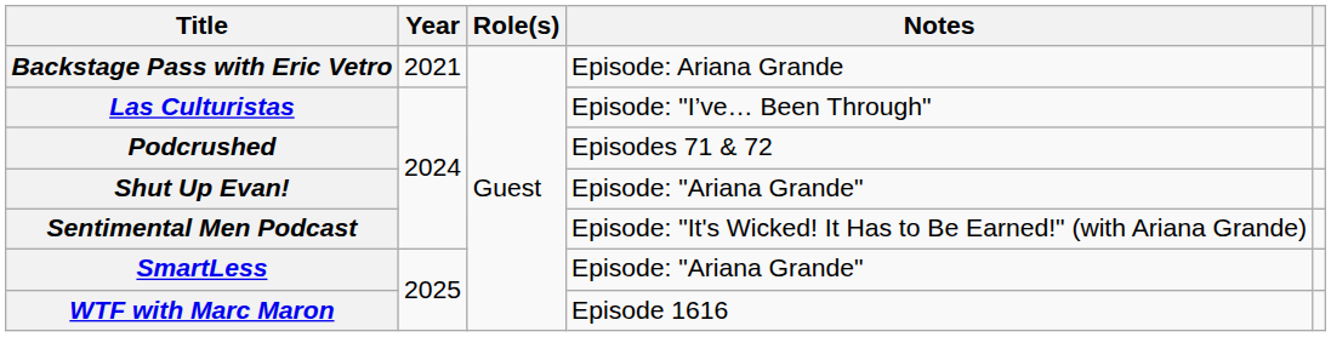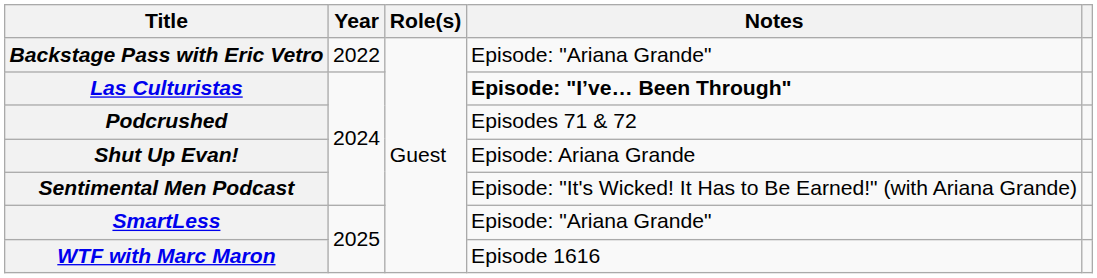 <table class="wikitable plainrowheaders sortable">
 <tr>
 <th scope="col">Title</th>
 <th scope="col">Year</th>
 <th scope="col">Role(s)</th>
 <th scope="col" class="unsortable">Notes</th>
 <th class="unsortable"></th>
 </tr>
 <tr>
 <th scope="row"><em>Backstage Pass with Eric Vetro</em></th>
-<td>2021</td>
+<td>2022</td>
 <td rowspan="7">Guest</td>
-<td>Episode: Ariana Grande</td>
+<td>Episode: "Ariana Grande"</td>
 <td style="text-align:center;"></td>
 </tr>
 <tr>
 <th scope="row"><em><a href='#'>Las Culturistas</a></em></th>
 <td rowspan="4">2024</td>
-<td>Episode: "I’ve… Been Through"</td>
+<td><strong>Episode: "I’ve… Been Through"</strong></td>
 <td style="text-align:center;"></td>
 </tr>
 <tr>
 <th scope="row"><em>Podcrushed</em></th>
 <td>Episodes 71 & 72</td>
 <td style="text-align:center;"></td>
 </tr>
 <tr>
 <th scope="row"><em>Shut Up Evan!</em></th>
-<td>Episode: "Ariana Grande"</td>
+<td>Episode: Ariana Grande</td>
 <td style="text-align:center;"></td>
 </tr>
 <tr>
 <th scope="row"><em>Sentimental Men Podcast</em></th>
 <td>Episode: "It's Wicked! It Has to Be Earned!" (with Ariana Grande)</td>
 <td style="text-align:center;"></td>
 </tr>
 <tr>
 <th scope="row"><em><a href='#'>SmartLess</a></em></th>
 <td rowspan="3">2025</td>
 <td>Episode: "Ariana Grande"</td>
 <td style="text-align:center;"></td>
 </tr>
 <tr>
 <th scope="row"><em><a href='#'>WTF with Marc Maron</a></em></th>
 <td>Episode 1616</td>
 <td style="text-align:center;"></td>
 </tr>
 </table>
